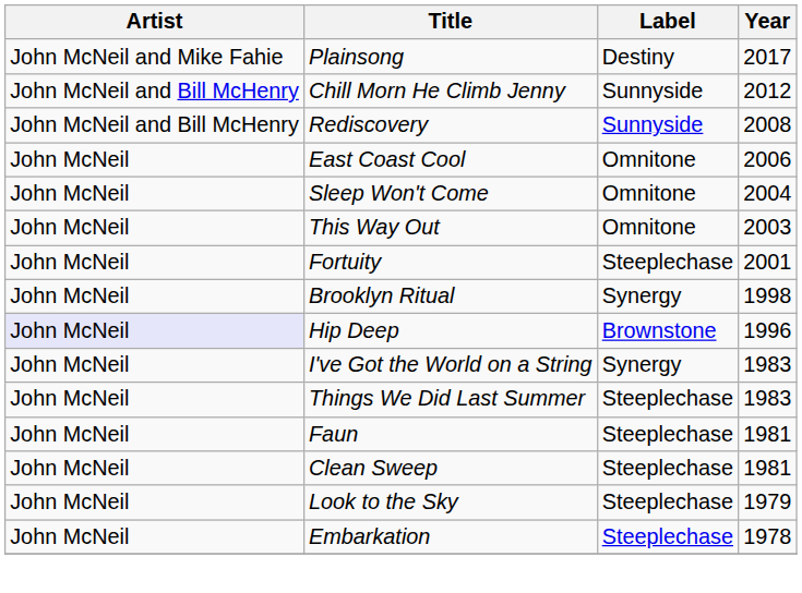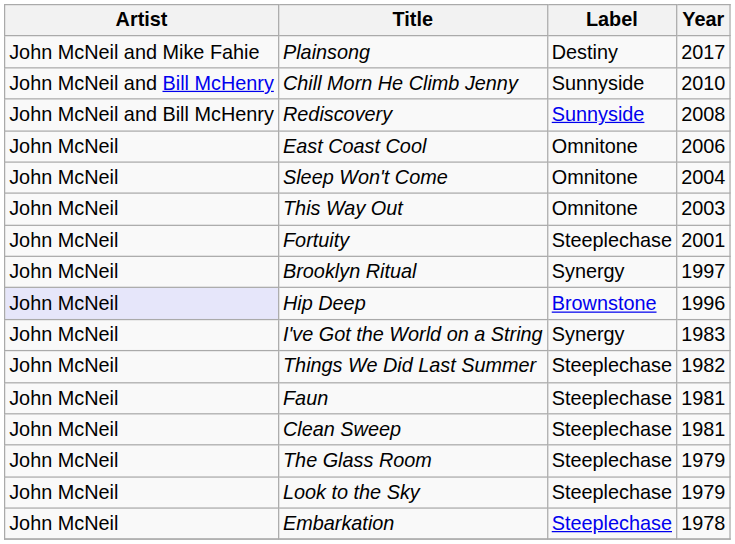 <table class="wikitable sortable">
 <tr>
 <th>Artist</th>
 <th>Title</th>
 <th>Label</th>
 <th>Year</th>
 </tr>
 <tr>
 <td>John McNeil and Mike Fahie</td>
 <td><em>Plainsong</em></td>
 <td>Destiny</td>
 <td>2017</td>
 </tr>
 <tr>
 <td>John McNeil and <a href='#'>Bill McHenry</a></td>
 <td><em>Chill Morn He Climb Jenny</em></td>
 <td>Sunnyside</td>
-<td>2012</td>
+<td>2010</td>
 </tr>
 <tr>
 <td>John McNeil and Bill McHenry</td>
 <td><em>Rediscovery</em></td>
 <td><a href='#'>Sunnyside</a></td>
 <td>2008</td>
 </tr>
 <tr>
 <td>John McNeil</td>
 <td><em>East Coast Cool</em> </td>
 <td>Omnitone</td>
 <td>2006</td>
 </tr>
 <tr>
 <td>John McNeil</td>
 <td><em>Sleep Won't Come</em></td>
 <td>Omnitone</td>
 <td>2004</td>
 </tr>
 <tr>
 <td>John McNeil</td>
 <td><em>This Way Out</em></td>
 <td>Omnitone</td>
 <td>2003</td>
 </tr>
 <tr>
 <td>John McNeil</td>
 <td><em>Fortuity</em></td>
 <td>Steeplechase</td>
 <td>2001</td>
 </tr>
 <tr>
 <td>John McNeil</td>
 <td><em>Brooklyn Ritual</em></td>
 <td>Synergy</td>
-<td>1998</td>
+<td>1997</td>
 </tr>
 <tr>
 <td style="background: lavender;">John McNeil</td>
 <td><em>Hip Deep</em></td>
 <td><a href='#'>Brownstone</a></td>
 <td>1996</td>
 </tr>
 <tr>
 <td>John McNeil</td>
 <td><em>I've Got the World on a String</em></td>
 <td>Synergy</td>
 <td>1983</td>
 </tr>
 <tr>
 <td>John McNeil</td>
 <td><em>Things We Did Last Summer</em></td>
 <td>Steeplechase</td>
-<td>1983</td>
+<td>1982</td>
 </tr>
 <tr>
 <td>John McNeil</td>
 <td><em>Faun</em></td>
 <td>Steeplechase</td>
 <td>1981</td>
 </tr>
 <tr>
 <td>John McNeil</td>
 <td><em>Clean Sweep</em></td>
 <td>Steeplechase</td>
 <td>1981</td>
+</tr>
+<tr>
+<td>John McNeil</td>
+<td><em>The Glass Room</em></td>
+<td>Steeplechase</td>
+<td>1979</td>
 </tr>
 <tr>
 <td>John McNeil</td>
 <td><em>Look to the Sky</em></td>
 <td>Steeplechase</td>
 <td>1979</td>
 </tr>
 <tr>
 <td>John McNeil</td>
 <td><em>Embarkation</em></td>
 <td><a href='#'>Steeplechase</a></td>
 <td>1978</td>
 </tr>
 <tr>
 </tr>
 </table>
